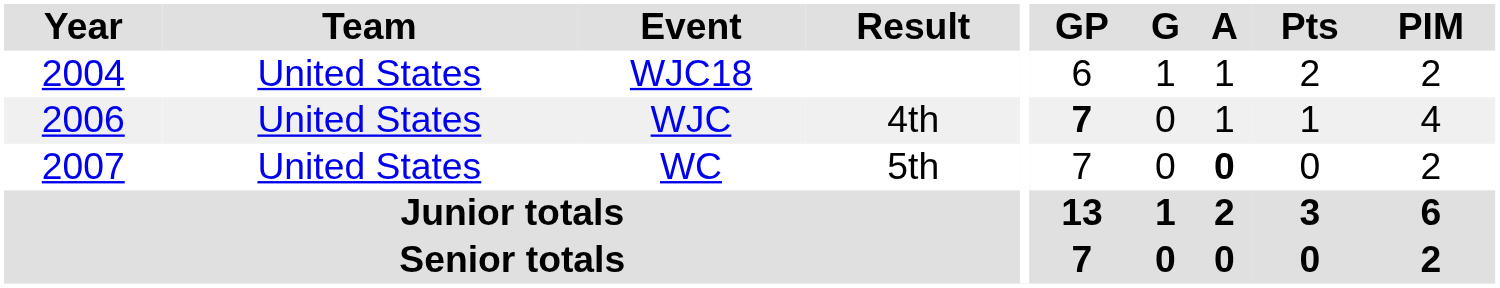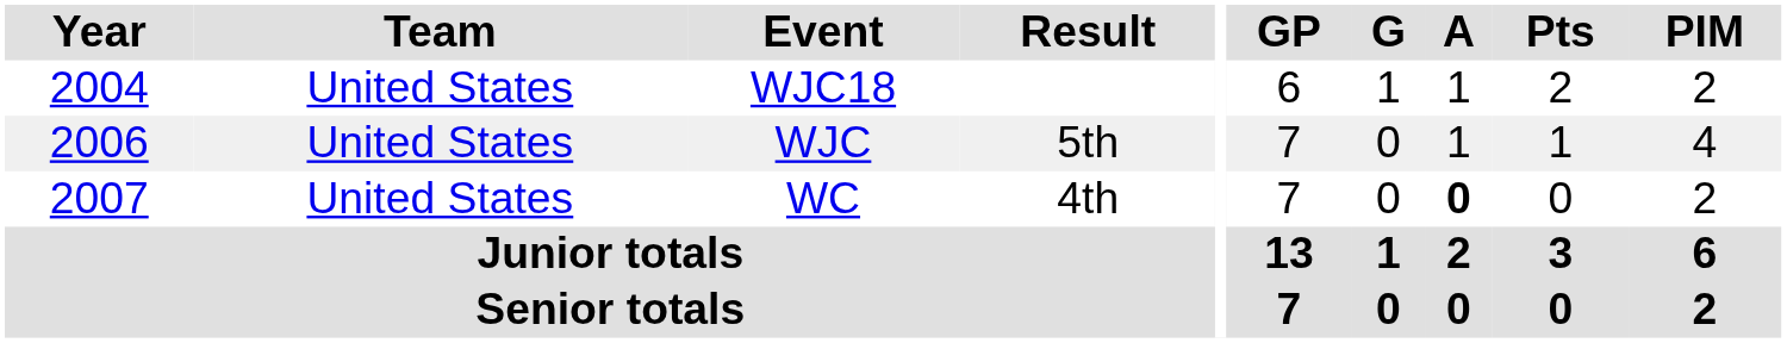 <table border="0" cellpadding="1" cellspacing="0" ID="Table3" style="text-align:center; width:40em">
 <tr ALIGN="center" bgcolor="#e0e0e0">
 <th>Year</th>
 <th>Team</th>
 <th>Event</th>
 <th>Result</th>
 <th rowspan="99" bgcolor="#ffffff"></th>
 <th>GP</th>
 <th>G</th>
 <th>A</th>
 <th>Pts</th>
 <th>PIM</th>
 </tr>
 <tr>
 <td><a href='#'>2004</a></td>
 <td><a href='#'>United States</a></td>
 <td><a href='#'>WJC18</a></td>
 <td></td>
 <td>6</td>
 <td>1</td>
 <td>1</td>
 <td>2</td>
 <td>2</td>
 </tr>
 <tr bgcolor="#f0f0f0">
 <td><a href='#'>2006</a></td>
 <td><a href='#'>United States</a></td>
 <td><a href='#'>WJC</a></td>
-<td>4th</td>
-<td><strong>7</strong></td>
+<td>5th</td>
+<td>7</td>
 <td>0</td>
 <td>1</td>
 <td>1</td>
 <td>4</td>
 </tr>
 <tr>
 <td><a href='#'>2007</a></td>
 <td><a href='#'>United States</a></td>
 <td><a href='#'>WC</a></td>
-<td>5th</td>
+<td>4th</td>
 <td>7</td>
 <td>0</td>
 <td><strong>0</strong></td>
 <td>0</td>
 <td>2</td>
 </tr>
 <tr bgcolor="#e0e0e0">
 <th colspan="4">Junior totals</th>
 <th>13</th>
 <th>1</th>
 <th>2</th>
 <th>3</th>
 <th>6</th>
 </tr>
 <tr bgcolor="#e0e0e0">
 <th colspan="4">Senior totals</th>
 <th>7</th>
 <th>0</th>
 <th>0</th>
 <th>0</th>
 <th>2</th>
 </tr>
 </table>
